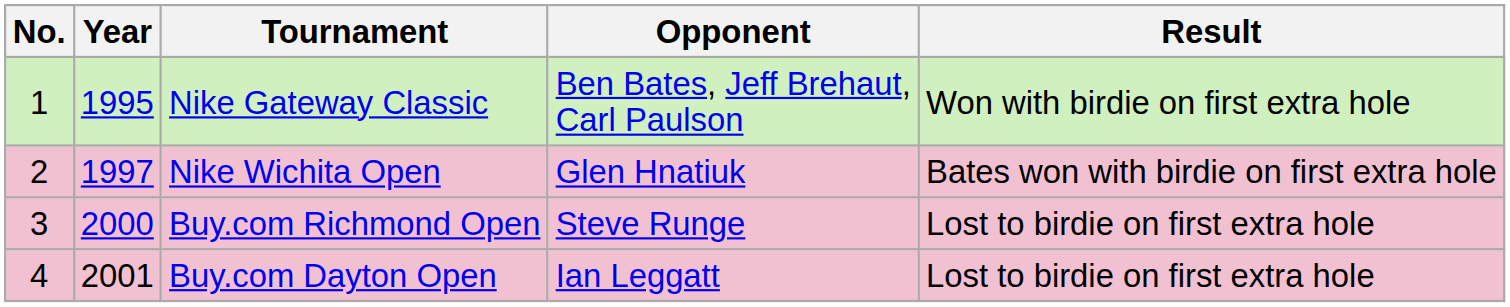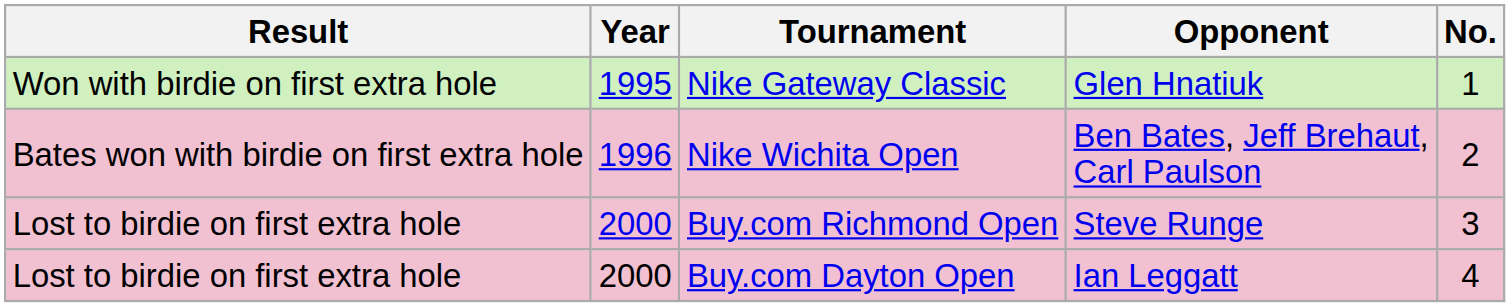 <table class="wikitable" style="font-size:95%;">
 <tr>
-<th>No.</th>
+<th>Result</th>
 <th>Year</th>
 <th>Tournament</th>
 <th>Opponent</th>
-<th>Result</th>
+<th>No.</th>
 </tr>
 <tr style="background:#D0F0C0;">
-<td align=center>1</td>
+<td>Won with birdie on first extra hole</td>
 <td><a href='#'>1995</a></td>
 <td><a href='#'>Nike Gateway Classic</a></td>
-<td> <a href='#'>Ben Bates</a>,  <a href='#'>Jeff Brehaut</a>,<br> <a href='#'>Carl Paulson</a></td>
-<td>Won with birdie on first extra hole</td>
+<td> <a href='#'>Glen Hnatiuk</a></td>
+<td align=center>1</td>
 </tr>
 <tr style="background:#F2C1D1;">
+<td>Bates won with birdie on first extra hole</td>
+<td><a href='#'>1996</a></td>
+<td><a href='#'>Nike Wichita Open</a></td>
+<td> <a href='#'>Ben Bates</a>,  <a href='#'>Jeff Brehaut</a>,<br> <a href='#'>Carl Paulson</a></td>
 <td align=center>2</td>
-<td><a href='#'>1997</a></td>
-<td><a href='#'>Nike Wichita Open</a></td>
-<td> <a href='#'>Glen Hnatiuk</a></td>
-<td>Bates won with birdie on first extra hole</td>
 </tr>
 <tr style="background:#F2C1D1;">
-<td align=center>3</td>
+<td>Lost to birdie on first extra hole</td>
 <td><a href='#'>2000</a></td>
 <td><a href='#'>Buy.com Richmond Open</a></td>
 <td> <a href='#'>Steve Runge</a></td>
-<td>Lost to birdie on first extra hole</td>
+<td align=center>3</td>
 </tr>
 <tr style="background:#F2C1D1;">
-<td align=center>4</td>
-<td>2001</td>
+<td>Lost to birdie on first extra hole</td>
+<td>2000</td>
 <td><a href='#'>Buy.com Dayton Open</a></td>
 <td> <a href='#'>Ian Leggatt</a></td>
-<td>Lost to birdie on first extra hole</td>
+<td align=center>4</td>
 </tr>
 </table>
